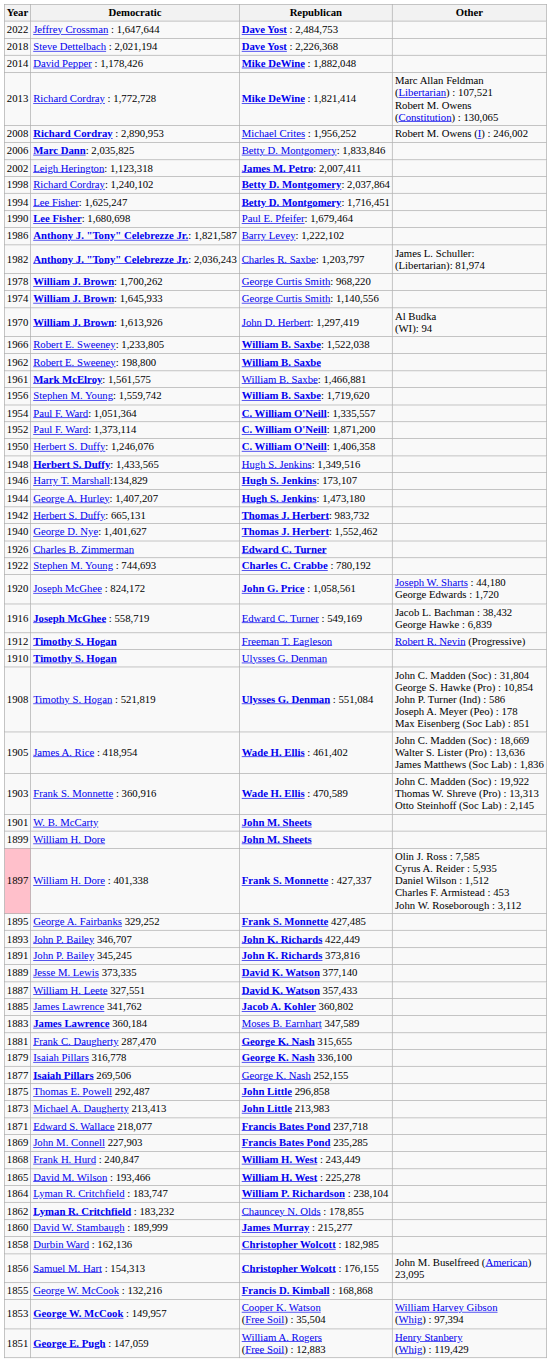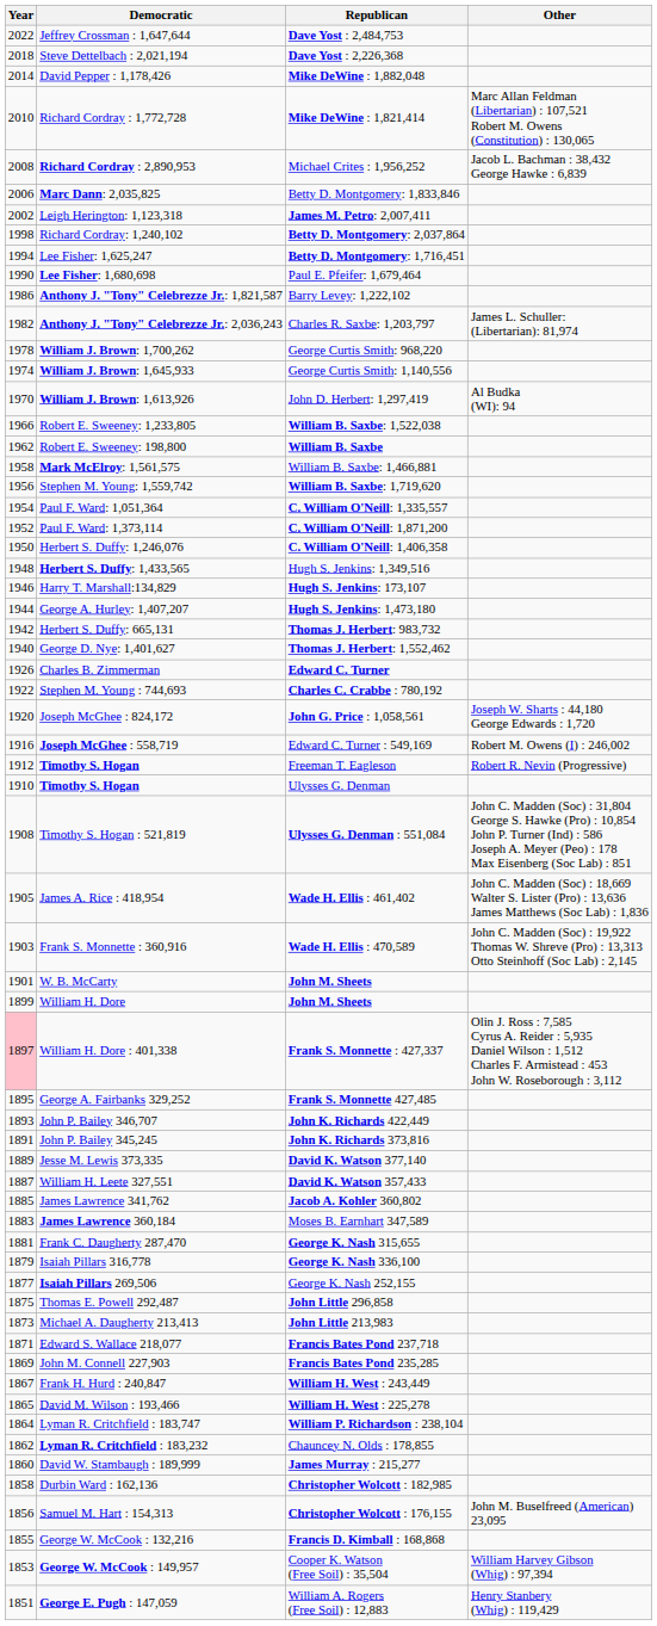 <table class="wikitable">
 <tr>
 <th>Year</th>
 <th>Democratic</th>
 <th>Republican</th>
 <th>Other</th>
 </tr>
 <tr>
 <td>2022</td>
 <td><a href='#'>Jeffrey Crossman</a> : 1,647,644</td>
 <td><strong><a href='#'>Dave Yost</a></strong> : 2,484,753</td>
 <td></td>
 </tr>
 <tr>
 <td>2018</td>
 <td><a href='#'>Steve Dettelbach</a> : 2,021,194</td>
 <td><strong><a href='#'>Dave Yost</a></strong> : 2,226,368</td>
 <td></td>
 </tr>
 <tr>
 <td>2014</td>
 <td><a href='#'>David Pepper</a> : 1,178,426</td>
 <td><strong><a href='#'>Mike DeWine</a></strong> : 1,882,048</td>
 <td></td>
 </tr>
 <tr>
-<td>2013</td>
+<td>2010</td>
 <td><a href='#'>Richard Cordray</a> : 1,772,728</td>
 <td><strong><a href='#'>Mike DeWine</a></strong> : 1,821,414</td>
 <td>Marc Allan Feldman<br>(<a href='#'>Libertarian</a>) : 107,521<br>Robert M. Owens<br>(<a href='#'>Constitution</a>) : 130,065</td>
 </tr>
 <tr>
 <td>2008</td>
 <td><strong><a href='#'>Richard Cordray</a></strong> : 2,890,953</td>
 <td><a href='#'>Michael Crites</a> : 1,956,252</td>
-<td>Robert M. Owens (<a href='#'>I</a>) : 246,002</td>
+<td>Jacob L. Bachman : 38,432<br>George Hawke : 6,839</td>
 </tr>
 <tr>
 <td>2006</td>
 <td><strong><a href='#'>Marc Dann</a></strong>: 2,035,825</td>
 <td><a href='#'>Betty D. Montgomery</a>: 1,833,846</td>
 <td> </td>
 </tr>
 <tr>
 <td>2002</td>
 <td><a href='#'>Leigh Herington</a>: 1,123,318</td>
 <td><strong><a href='#'>James M. Petro</a></strong>: 2,007,411</td>
 <td> </td>
 </tr>
 <tr>
 <td>1998</td>
 <td><a href='#'>Richard Cordray</a>: 1,240,102</td>
 <td><strong><a href='#'>Betty D. Montgomery</a></strong>: 2,037,864</td>
 <td> </td>
 </tr>
 <tr>
 <td>1994</td>
 <td><a href='#'>Lee Fisher</a>: 1,625,247</td>
 <td><strong><a href='#'>Betty D. Montgomery</a></strong>: 1,716,451</td>
 <td> </td>
 </tr>
 <tr>
 <td>1990</td>
 <td><strong><a href='#'>Lee Fisher</a></strong>: 1,680,698</td>
 <td><a href='#'>Paul E. Pfeifer</a>: 1,679,464</td>
 <td> </td>
 </tr>
 <tr>
 <td>1986</td>
 <td><strong><a href='#'>Anthony J. "Tony" Celebrezze Jr.</a></strong>: 1,821,587</td>
 <td><a href='#'>Barry Levey</a>: 1,222,102</td>
 <td> </td>
 </tr>
 <tr>
 <td>1982</td>
 <td><strong><a href='#'>Anthony J. "Tony" Celebrezze Jr.</a></strong>: 2,036,243</td>
 <td><a href='#'>Charles R. Saxbe</a>: 1,203,797</td>
 <td>James L. Schuller:<br>(Libertarian): 81,974</td>
 </tr>
 <tr>
 <td>1978</td>
 <td><strong><a href='#'>William J. Brown</a></strong>: 1,700,262</td>
 <td><a href='#'>George Curtis Smith</a>: 968,220</td>
 <td> </td>
 </tr>
 <tr>
 <td>1974</td>
 <td><strong><a href='#'>William J. Brown</a></strong>: 1,645,933</td>
 <td><a href='#'>George Curtis Smith</a>: 1,140,556</td>
 <td> </td>
 </tr>
 <tr>
 <td>1970</td>
 <td><strong><a href='#'>William J. Brown</a></strong>: 1,613,926</td>
 <td><a href='#'>John D. Herbert</a>: 1,297,419</td>
 <td>Al Budka<br>(WI): 94</td>
 </tr>
 <tr>
 <td>1966</td>
 <td><a href='#'>Robert E. Sweeney</a>: 1,233,805</td>
 <td><strong><a href='#'>William B. Saxbe</a></strong>: 1,522,038</td>
 <td> </td>
 </tr>
 <tr>
 <td>1962</td>
 <td><a href='#'>Robert E. Sweeney</a>: 198,800</td>
 <td><strong><a href='#'>William B. Saxbe</a></strong></td>
 <td> </td>
 </tr>
 <tr>
-<td>1961</td>
+<td>1958</td>
 <td><strong><a href='#'>Mark McElroy</a></strong>: 1,561,575</td>
 <td><a href='#'>William B. Saxbe</a>: 1,466,881</td>
 <td> </td>
 </tr>
 <tr>
 <td>1956</td>
 <td><a href='#'>Stephen M. Young</a>: 1,559,742</td>
 <td><strong><a href='#'>William B. Saxbe</a></strong>: 1,719,620</td>
 <td> </td>
 </tr>
 <tr>
 <td>1954</td>
 <td><a href='#'>Paul F. Ward</a>: 1,051,364</td>
 <td><strong><a href='#'>C. William O'Neill</a></strong>: 1,335,557</td>
 <td> </td>
 </tr>
 <tr>
 <td>1952</td>
 <td><a href='#'>Paul F. Ward</a>: 1,373,114</td>
 <td><strong><a href='#'>C. William O'Neill</a></strong>: 1,871,200</td>
 <td> </td>
 </tr>
 <tr>
 <td>1950</td>
 <td><a href='#'>Herbert S. Duffy</a>: 1,246,076</td>
 <td><strong><a href='#'>C. William O'Neill</a></strong>: 1,406,358</td>
 <td> </td>
 </tr>
 <tr>
 <td>1948</td>
 <td><strong><a href='#'>Herbert S. Duffy</a></strong>: 1,433,565</td>
 <td><a href='#'>Hugh S. Jenkins</a>: 1,349,516</td>
 <td> </td>
 </tr>
 <tr>
 <td>1946</td>
 <td><a href='#'>Harry T. Marshall</a>:134,829</td>
 <td><strong><a href='#'>Hugh S. Jenkins</a></strong>: 173,107</td>
 <td> </td>
 </tr>
 <tr>
 <td>1944</td>
 <td><a href='#'>George A. Hurley</a>: 1,407,207</td>
 <td><strong><a href='#'>Hugh S. Jenkins</a></strong>: 1,473,180</td>
 <td> </td>
 </tr>
 <tr>
 <td>1942</td>
 <td><a href='#'>Herbert S. Duffy</a>: 665,131</td>
 <td><strong><a href='#'>Thomas J. Herbert</a></strong>: 983,732</td>
 <td> </td>
 </tr>
 <tr>
 <td>1940</td>
 <td><a href='#'>George D. Nye</a>: 1,401,627</td>
 <td><strong><a href='#'>Thomas J. Herbert</a></strong>: 1,552,462</td>
 <td> </td>
 </tr>
 <tr>
 <td>1926</td>
 <td><a href='#'>Charles B. Zimmerman</a></td>
 <td><strong><a href='#'>Edward C. Turner</a></strong></td>
 <td> </td>
 </tr>
 <tr>
 <td>1922</td>
 <td><a href='#'>Stephen M. Young</a> : 744,693</td>
 <td><strong><a href='#'>Charles C. Crabbe</a></strong> : 780,192</td>
 <td> </td>
 </tr>
 <tr>
 <td>1920</td>
 <td><a href='#'>Joseph McGhee</a> : 824,172</td>
 <td><strong><a href='#'>John G. Price</a></strong> : 1,058,561</td>
 <td><a href='#'>Joseph W. Sharts</a> : 44,180 <br>George Edwards : 1,720</td>
 </tr>
 <tr>
 <td>1916</td>
 <td><strong><a href='#'>Joseph McGhee</a></strong> : 558,719</td>
 <td><a href='#'>Edward C. Turner</a> : 549,169</td>
-<td>Jacob L. Bachman : 38,432<br>George Hawke : 6,839</td>
+<td>Robert M. Owens (<a href='#'>I</a>) : 246,002</td>
 </tr>
 <tr>
 <td>1912</td>
 <td><strong><a href='#'>Timothy S. Hogan</a></strong></td>
 <td><a href='#'>Freeman T. Eagleson</a></td>
 <td><a href='#'>Robert R. Nevin</a> (Progressive)</td>
 </tr>
 <tr>
 <td>1910</td>
 <td><strong><a href='#'>Timothy S. Hogan</a></strong></td>
 <td><a href='#'>Ulysses G. Denman</a></td>
 <td> </td>
 </tr>
 <tr>
 <td>1908</td>
 <td><a href='#'>Timothy S. Hogan</a> : 521,819</td>
 <td><strong><a href='#'>Ulysses G. Denman</a></strong> : 551,084</td>
 <td>John C. Madden (Soc) : 31,804<br>George S. Hawke (Pro) : 10,854<br>John P. Turner (Ind) : 586<br>Joseph A. Meyer (Peo) : 178<br>Max Eisenberg (Soc Lab) : 851</td>
 </tr>
 <tr>
 <td>1905</td>
 <td><a href='#'>James A. Rice</a> : 418,954</td>
 <td><strong><a href='#'>Wade H. Ellis</a></strong> : 461,402</td>
 <td>John C. Madden (Soc) : 18,669<br>Walter S. Lister (Pro) : 13,636<br>James Matthews (Soc Lab) : 1,836</td>
 </tr>
 <tr>
 <td>1903</td>
 <td><a href='#'>Frank S. Monnette</a> : 360,916</td>
 <td><strong><a href='#'>Wade H. Ellis</a></strong> : 470,589</td>
 <td>John C. Madden (Soc) : 19,922<br>Thomas W. Shreve (Pro) : 13,313<br>Otto Steinhoff (Soc Lab) : 2,145</td>
 </tr>
 <tr>
 <td>1901</td>
 <td><a href='#'>W. B. McCarty</a></td>
 <td><strong><a href='#'>John M. Sheets</a></strong></td>
 <td> </td>
 </tr>
 <tr>
 <td>1899</td>
 <td><a href='#'>William H. Dore</a></td>
 <td><strong><a href='#'>John M. Sheets</a></strong></td>
 <td> </td>
 </tr>
 <tr>
 <td style="background: pink;">1897</td>
 <td><a href='#'>William H. Dore</a> : 401,338</td>
 <td><strong><a href='#'>Frank S. Monnette</a></strong> : 427,337</td>
 <td>Olin J. Ross : 7,585<br>Cyrus A. Reider : 5,935<br>Daniel Wilson : 1,512<br>Charles F. Armistead : 453<br>John W. Roseborough : 3,112</td>
 </tr>
 <tr>
 <td>1895</td>
 <td><a href='#'>George A. Fairbanks</a> 329,252</td>
 <td><strong><a href='#'>Frank S. Monnette</a></strong> 427,485</td>
 <td> </td>
 </tr>
 <tr>
 <td>1893</td>
 <td><a href='#'>John P. Bailey</a> 346,707</td>
 <td><strong><a href='#'>John K. Richards</a></strong> 422,449</td>
 <td> </td>
 </tr>
 <tr>
 <td>1891</td>
 <td><a href='#'>John P. Bailey</a> 345,245</td>
 <td><strong><a href='#'>John K. Richards</a></strong> 373,816</td>
 <td> </td>
 </tr>
 <tr>
 <td>1889</td>
 <td><a href='#'>Jesse M. Lewis</a> 373,335</td>
 <td><strong><a href='#'>David K. Watson</a></strong> 377,140</td>
 <td> </td>
 </tr>
 <tr>
 <td>1887</td>
 <td><a href='#'>William H. Leete</a> 327,551</td>
 <td><strong><a href='#'>David K. Watson</a></strong> 357,433</td>
 <td> </td>
 </tr>
 <tr>
 <td>1885</td>
 <td><a href='#'>James Lawrence</a> 341,762</td>
 <td><strong><a href='#'>Jacob A. Kohler</a></strong> 360,802</td>
 <td> </td>
 </tr>
 <tr>
 <td>1883</td>
 <td><strong><a href='#'>James Lawrence</a></strong> 360,184</td>
 <td><a href='#'>Moses B. Earnhart</a> 347,589</td>
 <td> </td>
 </tr>
 <tr>
 <td>1881</td>
 <td><a href='#'>Frank C. Daugherty</a> 287,470</td>
 <td><strong><a href='#'>George K. Nash</a></strong> 315,655</td>
 <td> </td>
 </tr>
 <tr>
 <td>1879</td>
 <td><a href='#'>Isaiah Pillars</a> 316,778</td>
 <td><strong><a href='#'>George K. Nash</a></strong> 336,100</td>
 <td> </td>
 </tr>
 <tr>
 <td>1877</td>
 <td><strong><a href='#'>Isaiah Pillars</a></strong> 269,506</td>
 <td><a href='#'>George K. Nash</a> 252,155</td>
 <td> </td>
 </tr>
 <tr>
 <td>1875</td>
 <td><a href='#'>Thomas E. Powell</a> 292,487</td>
 <td><strong><a href='#'>John Little</a></strong> 296,858</td>
 <td> </td>
 </tr>
 <tr>
 <td>1873</td>
 <td><a href='#'>Michael A. Daugherty</a> 213,413</td>
 <td><strong><a href='#'>John Little</a></strong> 213,983</td>
 <td> </td>
 </tr>
 <tr>
 <td>1871</td>
 <td><a href='#'>Edward S. Wallace</a> 218,077</td>
 <td><strong><a href='#'>Francis Bates Pond</a></strong> 237,718</td>
 <td> </td>
 </tr>
 <tr>
 <td>1869</td>
 <td><a href='#'>John M. Connell</a> 227,903</td>
 <td><strong><a href='#'>Francis Bates Pond</a></strong> 235,285</td>
 <td> </td>
 </tr>
 <tr>
-<td>1868</td>
+<td>1867</td>
 <td><a href='#'>Frank H. Hurd</a> : 240,847</td>
 <td><strong><a href='#'>William H. West</a></strong> : 243,449</td>
 <td> </td>
 </tr>
 <tr>
 <td>1865</td>
 <td><a href='#'>David M. Wilson</a> : 193,466</td>
 <td><strong><a href='#'>William H. West</a></strong> : 225,278</td>
 <td> </td>
 </tr>
 <tr>
 <td>1864</td>
 <td><a href='#'>Lyman R. Critchfield</a> : 183,747</td>
 <td><strong><a href='#'>William P. Richardson</a></strong> : 238,104</td>
 <td> </td>
 </tr>
 <tr>
 <td>1862</td>
 <td><strong><a href='#'>Lyman R. Critchfield</a></strong> : 183,232</td>
 <td><a href='#'>Chauncey N. Olds</a> : 178,855</td>
 <td> </td>
 </tr>
 <tr>
 <td>1860</td>
 <td><a href='#'>David W. Stambaugh</a> : 189,999</td>
 <td><strong><a href='#'>James Murray</a></strong> : 215,277</td>
 <td> </td>
 </tr>
 <tr>
 <td>1858</td>
 <td><a href='#'>Durbin Ward</a> : 162,136</td>
 <td><strong><a href='#'>Christopher Wolcott</a></strong> : 182,985</td>
 <td> </td>
 </tr>
 <tr>
 <td>1856</td>
 <td><a href='#'>Samuel M. Hart</a> : 154,313</td>
 <td><strong><a href='#'>Christopher Wolcott</a></strong> : 176,155</td>
 <td>John M. Buselfreed (<a href='#'>American</a>)<br>23,095</td>
 </tr>
 <tr>
 <td>1855</td>
 <td><a href='#'>George W. McCook</a> : 132,216</td>
 <td><strong><a href='#'>Francis D. Kimball</a></strong> : 168,868</td>
 <td> </td>
 </tr>
 <tr>
 <td>1853</td>
 <td><strong><a href='#'>George W. McCook</a></strong> : 149,957</td>
 <td><a href='#'>Cooper K. Watson</a><br>(<a href='#'>Free Soil</a>) : 35,504</td>
 <td><a href='#'>William Harvey Gibson</a><br>(<a href='#'>Whig</a>) : 97,394</td>
 </tr>
 <tr>
 <td>1851</td>
 <td><strong><a href='#'>George E. Pugh</a></strong> : 147,059</td>
 <td><a href='#'>William A. Rogers</a><br>(<a href='#'>Free Soil</a>) : 12,883</td>
 <td><a href='#'>Henry Stanbery</a><br>(<a href='#'>Whig</a>) : 119,429</td>
 </tr>
 </table>
